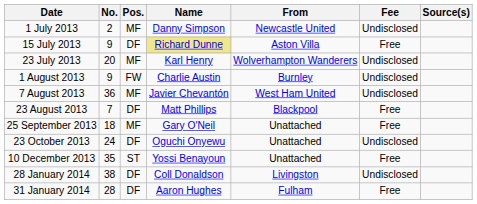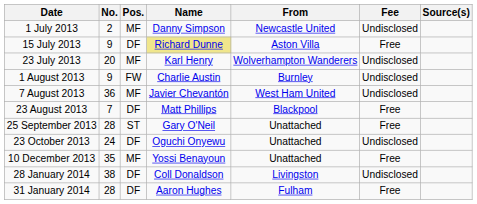 <table class="wikitable" style="text-align:center">
 <tr>
 <th>Date</th>
 <th>No.</th>
 <th>Pos.</th>
 <th>Name</th>
 <th>From</th>
 <th>Fee</th>
 <th>Source(s)</th>
 </tr>
 <tr>
 <td>1 July 2013</td>
 <td>2</td>
 <td>MF</td>
 <td> <a href='#'>Danny Simpson</a></td>
 <td> <a href='#'>Newcastle United</a></td>
 <td>Undisclosed</td>
 <td></td>
 </tr>
 <tr>
 <td>15 July 2013</td>
 <td>9</td>
 <td>DF</td>
 <td style="background: khaki;"> <a href='#'>Richard Dunne</a></td>
 <td> <a href='#'>Aston Villa</a></td>
 <td>Free</td>
 <td></td>
 </tr>
 <tr>
 <td>23 July 2013</td>
 <td>20</td>
 <td>MF</td>
 <td> <a href='#'>Karl Henry</a></td>
 <td> <a href='#'>Wolverhampton Wanderers</a></td>
 <td>Undisclosed</td>
 <td></td>
 </tr>
 <tr>
 <td>1 August 2013</td>
 <td>9</td>
 <td>FW</td>
 <td> <a href='#'>Charlie Austin</a></td>
 <td> <a href='#'>Burnley</a></td>
 <td>Undisclosed</td>
 <td></td>
 </tr>
 <tr>
 <td>7 August 2013</td>
 <td>36</td>
 <td>MF</td>
 <td> <a href='#'>Javier Chevantón</a></td>
 <td> <a href='#'>West Ham United</a></td>
 <td>Undisclosed</td>
 <td></td>
 </tr>
 <tr>
 <td>23 August 2013</td>
 <td>7</td>
 <td>DF</td>
 <td> <a href='#'>Matt Phillips</a></td>
 <td> <a href='#'>Blackpool</a></td>
 <td>Free</td>
 <td></td>
 </tr>
 <tr>
 <td>25 September 2013</td>
-<td>18</td>
-<td>MF</td>
+<td>28</td>
+<td>ST</td>
 <td> <a href='#'>Gary O'Neil</a></td>
 <td>Unattached</td>
 <td>Free</td>
 <td></td>
 </tr>
 <tr>
 <td>23 October 2013</td>
 <td>24</td>
 <td>DF</td>
 <td> <a href='#'>Oguchi Onyewu</a></td>
 <td>Unattached</td>
 <td>Undisclosed</td>
 <td></td>
 </tr>
 <tr>
 <td>10 December 2013</td>
 <td>35</td>
-<td>ST</td>
+<td>MF</td>
 <td> <a href='#'>Yossi Benayoun</a></td>
 <td>Unattached</td>
 <td>Free</td>
 <td></td>
 </tr>
 <tr>
 <td>28 January 2014</td>
 <td>38</td>
 <td>DF</td>
 <td> <a href='#'>Coll Donaldson</a></td>
 <td> <a href='#'>Livingston</a></td>
 <td>Undisclosed</td>
 <td></td>
 </tr>
 <tr>
 <td>31 January 2014</td>
 <td>28</td>
 <td>DF</td>
 <td> <a href='#'>Aaron Hughes</a></td>
 <td> <a href='#'>Fulham</a></td>
 <td>Free</td>
 <td></td>
 </tr>
 </table>
